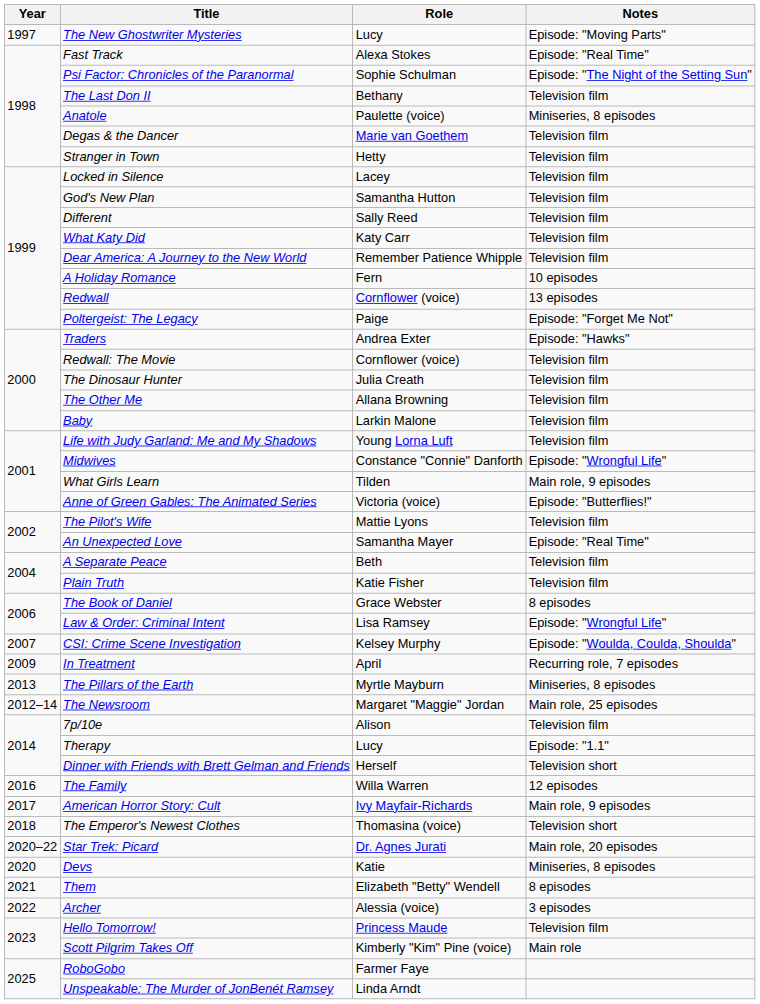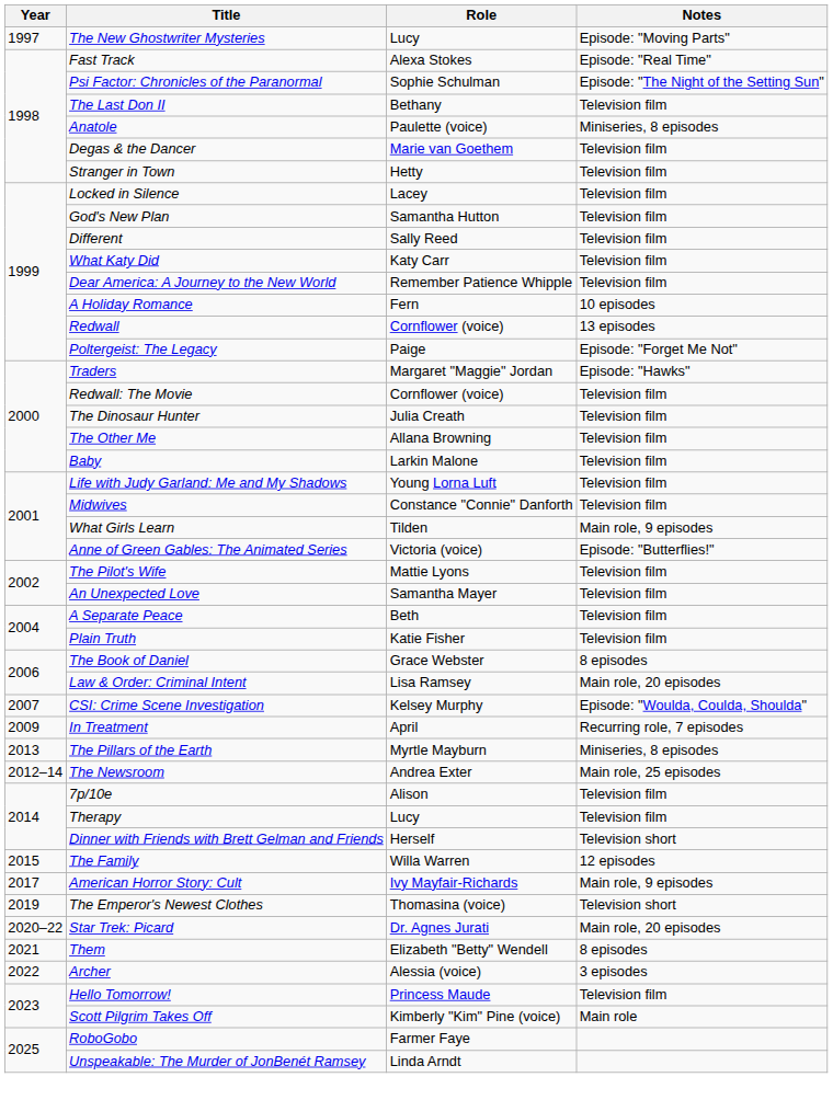 <table class="wikitable sortable">
 <tr>
 <th>Year</th>
 <th>Title</th>
 <th>Role</th>
 <th class="unsortable">Notes</th>
 </tr>
 <tr>
 <td>1997</td>
 <td data-sort-value="New Ghostwriter Mysteries, The"><em><a href='#'>The New Ghostwriter Mysteries</a></em></td>
 <td>Lucy</td>
 <td>Episode: "Moving Parts"</td>
 </tr>
 <tr>
 <td rowspan="6">1998</td>
 <td><em>Fast Track</em></td>
 <td>Alexa Stokes</td>
 <td>Episode: "Real Time"</td>
 </tr>
 <tr>
 <td><em><a href='#'>Psi Factor: Chronicles of the Paranormal</a></em></td>
 <td>Sophie Schulman</td>
 <td>Episode: "<a href='#'>The Night of the Setting Sun</a>"</td>
 </tr>
 <tr>
 <td data-sort-value="Last Don II, The"><em><a href='#'>The Last Don II</a></em></td>
 <td>Bethany</td>
 <td>Television film</td>
 </tr>
 <tr>
 <td><em><a href='#'>Anatole</a></em></td>
 <td>Paulette (voice)</td>
 <td>Miniseries, 8 episodes</td>
 </tr>
 <tr>
 <td><em>Degas & the Dancer</em></td>
 <td><a href='#'>Marie van Goethem</a></td>
 <td>Television film</td>
 </tr>
 <tr>
 <td><em>Stranger in Town</em></td>
 <td>Hetty</td>
 <td>Television film</td>
 </tr>
 <tr>
 <td rowspan="8">1999</td>
 <td><em>Locked in Silence</em></td>
 <td>Lacey</td>
 <td>Television film</td>
 </tr>
 <tr>
 <td><em>God's New Plan</em></td>
 <td>Samantha Hutton</td>
 <td>Television film</td>
 </tr>
 <tr>
 <td><em>Different</em></td>
 <td>Sally Reed</td>
 <td>Television film</td>
 </tr>
 <tr>
 <td><em><a href='#'>What Katy Did</a></em></td>
 <td>Katy Carr</td>
 <td>Television film</td>
 </tr>
 <tr>
 <td><em><a href='#'>Dear America: A Journey to the New World</a></em></td>
 <td>Remember Patience Whipple</td>
 <td>Television film</td>
 </tr>
 <tr>
 <td data-sort-value="Holiday Romance, A"><em><a href='#'>A Holiday Romance</a></em></td>
 <td>Fern</td>
 <td>10 episodes</td>
 </tr>
 <tr>
 <td><em><a href='#'>Redwall</a></em></td>
 <td><a href='#'>Cornflower</a> (voice)</td>
 <td>13 episodes</td>
 </tr>
 <tr>
 <td><em><a href='#'>Poltergeist: The Legacy</a></em></td>
 <td>Paige</td>
 <td>Episode: "Forget Me Not"</td>
 </tr>
 <tr>
 <td rowspan="5">2000</td>
 <td><em><a href='#'>Traders</a></em></td>
-<td>Andrea Exter</td>
+<td>Margaret "Maggie" Jordan</td>
 <td>Episode: "Hawks"</td>
 </tr>
 <tr>
 <td><em>Redwall: The Movie</em></td>
 <td>Cornflower (voice)</td>
 <td>Television film</td>
 </tr>
 <tr>
 <td data-sort-value="Dinosaur Hunter, The"><em>The Dinosaur Hunter</em></td>
 <td>Julia Creath</td>
 <td>Television film</td>
 </tr>
 <tr>
 <td data-sort-value="Other Me, The"><em><a href='#'>The Other Me</a></em></td>
 <td>Allana Browning</td>
 <td>Television film</td>
 </tr>
 <tr>
 <td><em><a href='#'>Baby</a></em></td>
 <td>Larkin Malone</td>
 <td>Television film</td>
 </tr>
 <tr>
 <td rowspan="4">2001</td>
 <td><em><a href='#'>Life with Judy Garland: Me and My Shadows</a></em></td>
 <td>Young <a href='#'>Lorna Luft</a></td>
 <td>Television film</td>
 </tr>
 <tr>
 <td><em><a href='#'>Midwives</a></em></td>
 <td>Constance "Connie" Danforth</td>
-<td>Episode: "<a href='#'>Wrongful Life</a>"</td>
+<td>Television film</td>
 </tr>
 <tr>
 <td><em>What Girls Learn</em></td>
 <td>Tilden</td>
 <td>Main role, 9 episodes</td>
 </tr>
 <tr>
 <td><em><a href='#'>Anne of Green Gables: The Animated Series</a></em></td>
 <td>Victoria (voice)</td>
 <td>Episode: "Butterflies!"</td>
 </tr>
 <tr>
 <td rowspan="2">2002</td>
 <td data-sort-value="Pilot's Wife, The"><em><a href='#'>The Pilot's Wife</a></em></td>
 <td>Mattie Lyons</td>
 <td>Television film</td>
 </tr>
 <tr>
 <td><em><a href='#'>An Unexpected Love</a></em></td>
 <td>Samantha Mayer</td>
-<td>Episode: "Real Time"</td>
+<td>Television film</td>
 </tr>
 <tr>
 <td rowspan="2">2004</td>
 <td data-sort-value="Separate Peace, A"><em><a href='#'>A Separate Peace</a></em></td>
 <td>Beth</td>
 <td>Television film</td>
 </tr>
 <tr>
 <td><em><a href='#'>Plain Truth</a></em></td>
 <td>Katie Fisher</td>
 <td>Television film</td>
 </tr>
 <tr>
 <td rowspan="2">2006</td>
 <td data-sort-value="Book of Daniel, The"><em><a href='#'>The Book of Daniel</a></em></td>
 <td>Grace Webster</td>
 <td>8 episodes</td>
 </tr>
 <tr>
 <td><em><a href='#'>Law & Order: Criminal Intent</a></em></td>
 <td>Lisa Ramsey</td>
-<td>Episode: "<a href='#'>Wrongful Life</a>"</td>
+<td>Main role, 20 episodes</td>
 </tr>
 <tr>
 <td>2007</td>
 <td><em><a href='#'>CSI: Crime Scene Investigation</a></em></td>
 <td>Kelsey Murphy</td>
 <td>Episode: "<a href='#'>Woulda, Coulda, Shoulda</a>"</td>
 </tr>
 <tr>
 <td>2009</td>
 <td><em><a href='#'>In Treatment</a></em></td>
 <td>April</td>
 <td>Recurring role, 7 episodes</td>
 </tr>
 <tr>
 <td>2013</td>
 <td data-sort-value="Pillars of the Earth, The"><em><a href='#'>The Pillars of the Earth</a></em></td>
 <td>Myrtle Mayburn</td>
 <td>Miniseries, 8 episodes</td>
 </tr>
 <tr>
 <td>2012–14</td>
 <td data-sort-value="Newsroom, The"><em><a href='#'>The Newsroom</a></em></td>
-<td>Margaret "Maggie" Jordan</td>
+<td>Andrea Exter</td>
 <td>Main role, 25 episodes</td>
 </tr>
 <tr>
 <td rowspan="3">2014</td>
 <td><em>7p/10e</em></td>
 <td>Alison</td>
 <td>Television film</td>
 </tr>
 <tr>
 <td><em>Therapy</em></td>
 <td>Lucy</td>
-<td>Episode: "1.1"</td>
+<td>Television film</td>
 </tr>
 <tr>
 <td><em><a href='#'>Dinner with Friends with Brett Gelman and Friends</a></em></td>
 <td>Herself</td>
 <td>Television short</td>
 </tr>
 <tr>
-<td>2016</td>
+<td>2015</td>
 <td data-sort-value="Family, The"><em><a href='#'>The Family</a></em></td>
 <td>Willa Warren</td>
 <td>12 episodes</td>
 </tr>
 <tr>
 <td>2017</td>
 <td><em><a href='#'>American Horror Story: Cult</a></em></td>
 <td><a href='#'>Ivy Mayfair-Richards</a></td>
 <td>Main role, 9 episodes</td>
 </tr>
 <tr>
-<td>2018</td>
+<td>2019</td>
 <td data-sort-value="Emperor's Newest Clothes, The"><em>The Emperor's Newest Clothes</em></td>
 <td>Thomasina (voice)</td>
 <td>Television short</td>
 </tr>
 <tr>
 <td>2020–22</td>
 <td><em><a href='#'>Star Trek: Picard</a></em></td>
 <td><a href='#'>Dr. Agnes Jurati</a></td>
 <td>Main role, 20 episodes</td>
-</tr>
-<tr>
-<td>2020</td>
-<td><em><a href='#'>Devs</a></em></td>
-<td>Katie</td>
-<td>Miniseries, 8 episodes</td>
 </tr>
 <tr>
 <td>2021</td>
 <td><em><a href='#'>Them</a></em></td>
 <td>Elizabeth "Betty" Wendell</td>
 <td>8 episodes</td>
 </tr>
 <tr>
 <td>2022</td>
 <td><em><a href='#'>Archer</a></em></td>
 <td>Alessia (voice)</td>
 <td>3 episodes</td>
 </tr>
 <tr>
 <td rowspan="2">2023</td>
 <td><em><a href='#'>Hello Tomorrow!</a></em></td>
 <td><a href='#'>Princess Maude</a></td>
 <td>Television film</td>
 </tr>
 <tr>
 <td><em><a href='#'>Scott Pilgrim Takes Off</a></em></td>
 <td>Kimberly "Kim" Pine (voice)</td>
 <td>Main role</td>
 </tr>
 <tr>
 <td rowspan="2">2025</td>
 <td><em><a href='#'>RoboGobo</a></em></td>
 <td>Farmer Faye</td>
 <td></td>
 </tr>
 <tr>
 <td><em><a href='#'>Unspeakable: The Murder of JonBenét Ramsey</a></em></td>
 <td>Linda Arndt</td>
 <td></td>
 </tr>
 </table>
